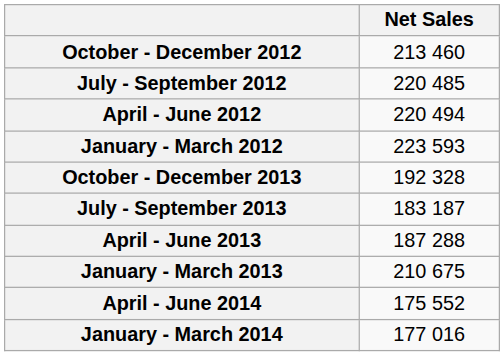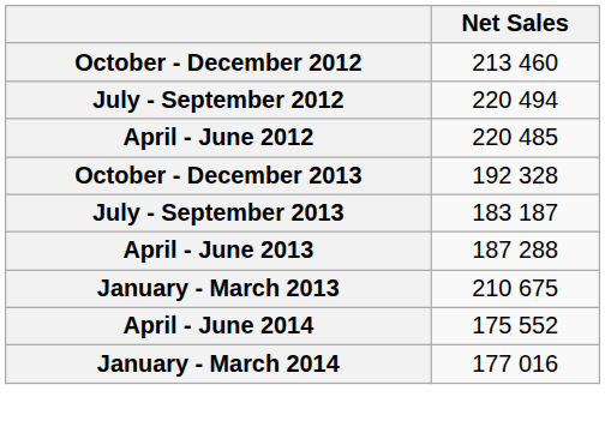 <table class="wikitable sortable" style="text-align:center; width:400px; height:150px;">
 <tr>
 <th></th>
 <th>Net Sales</th>
 </tr>
 <tr>
 <th scope="row">October - December 2012</th>
 <td>213 460</td>
 </tr>
 <tr>
 <th scope="row">July - September 2012</th>
-<td>220 485</td>
+<td>220 494</td>
 </tr>
 <tr>
 <th scope="row">April - June 2012</th>
-<td>220 494</td>
-</tr>
-<tr>
-<th scope="row">January - March 2012</th>
-<td>223 593</td>
+<td>220 485</td>
 </tr>
 <tr>
 <th scope="row">October - December 2013</th>
 <td>192 328</td>
 </tr>
 <tr>
 <th scope="row">July - September 2013</th>
 <td>183 187</td>
 </tr>
 <tr>
 <th scope="row">April - June 2013</th>
 <td>187 288</td>
 </tr>
 <tr>
 <th scope="row">January - March 2013</th>
 <td>210 675</td>
 </tr>
 <tr>
 <th scope="row">April - June 2014</th>
 <td>175 552</td>
 </tr>
 <tr>
 <th scope="row">January - March 2014</th>
 <td>177 016</td>
 </tr>
 </table>
